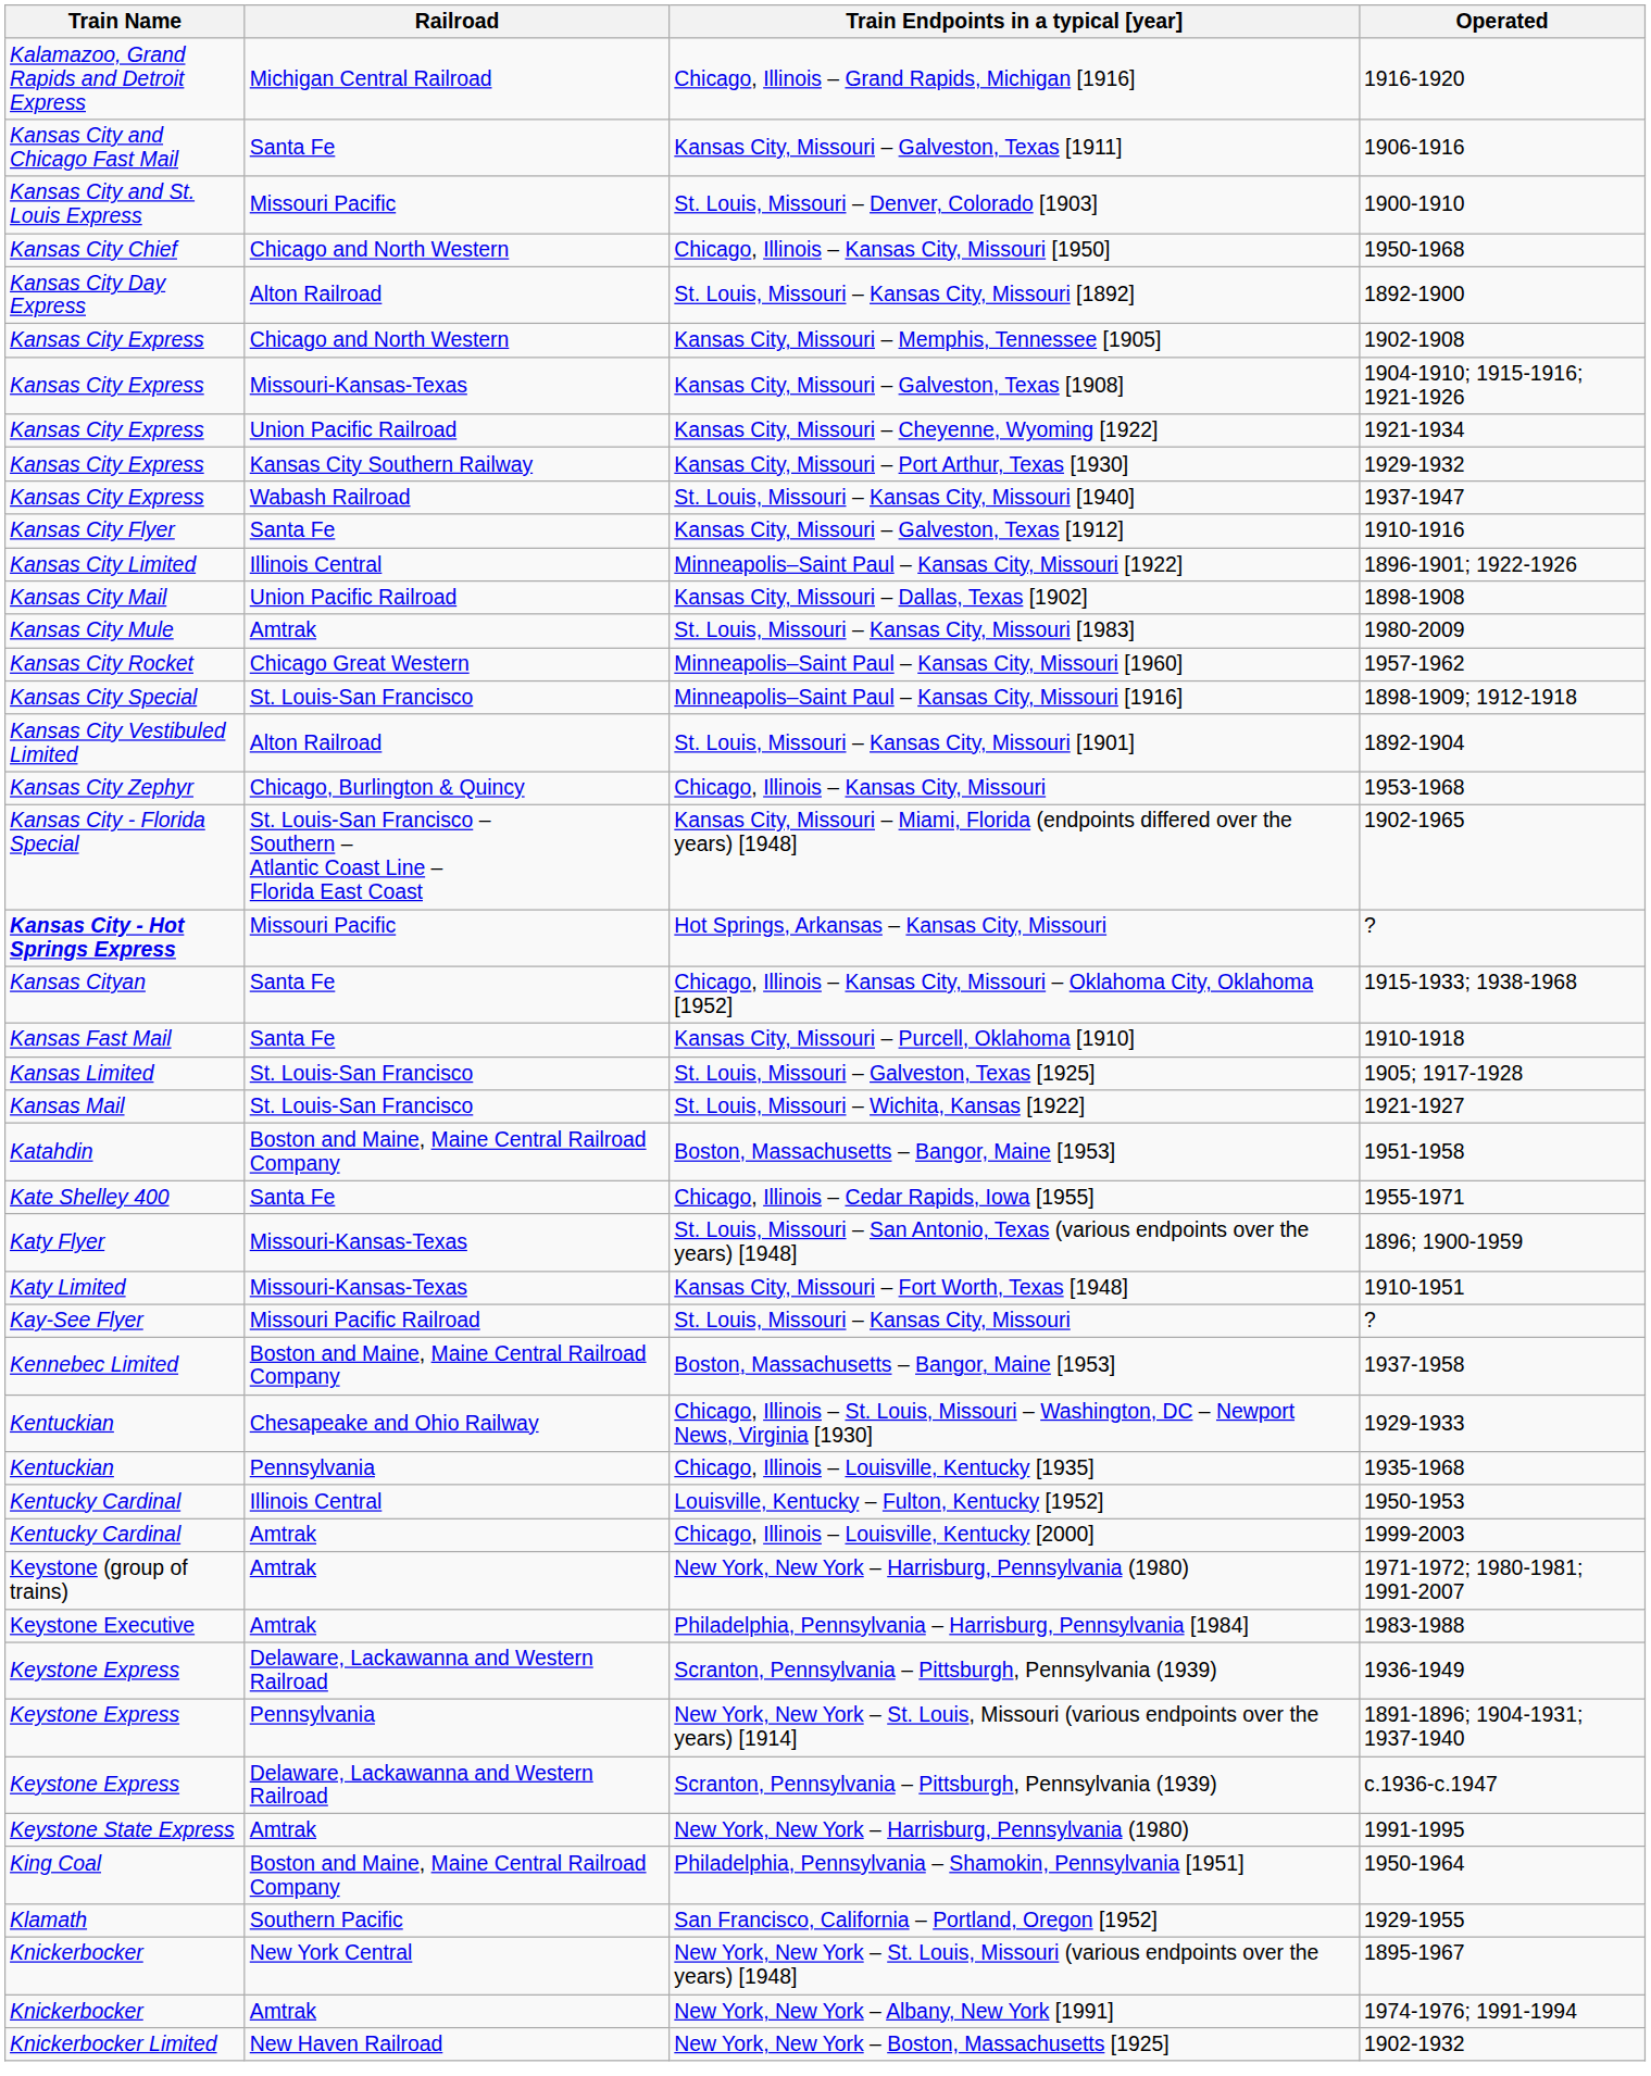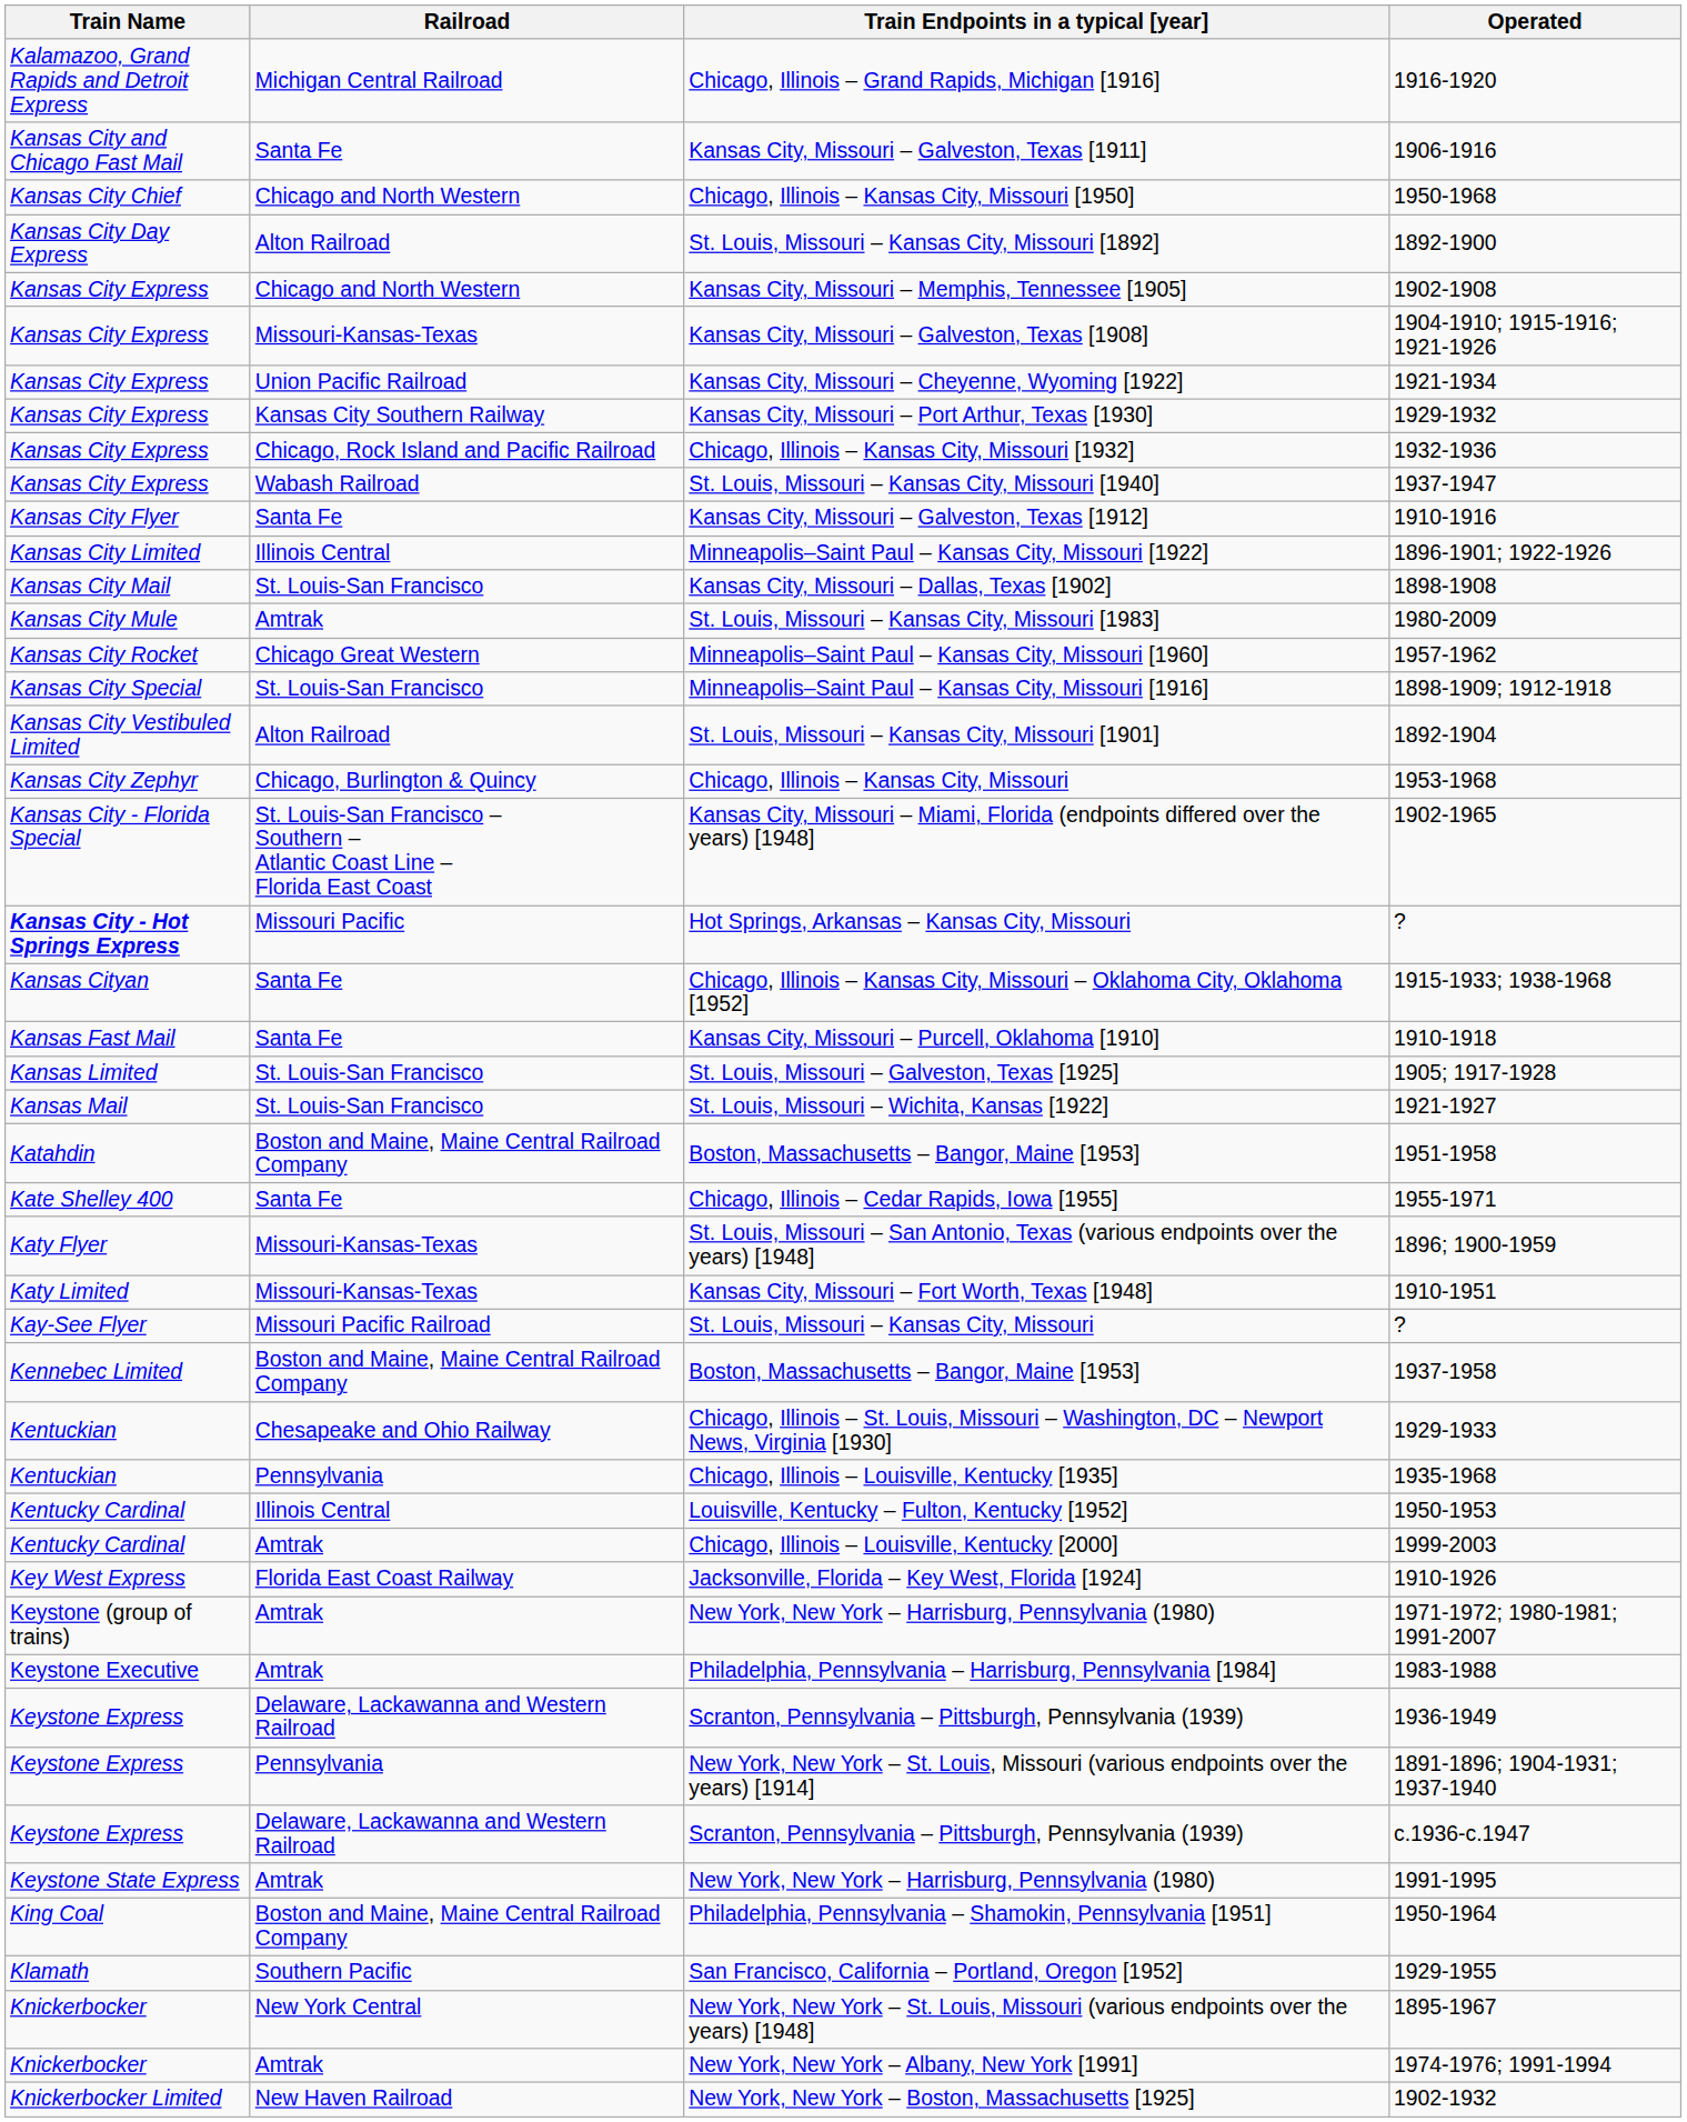 <table class="wikitable">
 <tr valign="top"valign="top">
 <th width="175px">Train Name</th>
 <th>Railroad</th>
 <th>Train Endpoints in a typical [year]</th>
 <th>Operated</th>
 </tr>
 <tr>
 <td><em><a href='#'>Kalamazoo, Grand Rapids and Detroit Express</a></em></td>
 <td><a href='#'>Michigan Central Railroad</a></td>
 <td><a href='#'>Chicago</a>, <a href='#'>Illinois</a> – <a href='#'>Grand Rapids, Michigan</a> [1916]</td>
 <td>1916-1920</td>
 </tr>
 <tr>
 <td><em><a href='#'>Kansas City and Chicago Fast Mail</a></em></td>
 <td><a href='#'>Santa Fe</a></td>
 <td><a href='#'>Kansas City, Missouri</a> – <a href='#'>Galveston, Texas</a> [1911]</td>
 <td>1906-1916</td>
-</tr>
-<tr>
-<td><em><a href='#'>Kansas City and St. Louis Express</a></em></td>
-<td><a href='#'>Missouri Pacific</a></td>
-<td><a href='#'>St. Louis, Missouri</a> – <a href='#'>Denver, Colorado</a> [1903]</td>
-<td>1900-1910</td>
 </tr>
 <tr>
 <td><a href='#'><em>Kansas City Chief</em></a></td>
 <td><a href='#'>Chicago and North Western</a></td>
 <td><a href='#'>Chicago</a>, <a href='#'>Illinois</a> – <a href='#'>Kansas City, Missouri</a> [1950]</td>
 <td>1950-1968</td>
 </tr>
 <tr>
 <td><em><a href='#'>Kansas City Day Express</a></em></td>
 <td><a href='#'>Alton Railroad</a></td>
 <td><a href='#'>St. Louis, Missouri</a> – <a href='#'>Kansas City, Missouri</a> [1892]</td>
 <td>1892-1900</td>
 </tr>
 <tr>
 <td><em><a href='#'>Kansas City Express</a></em></td>
 <td><a href='#'>Chicago and North Western</a></td>
 <td><a href='#'>Kansas City, Missouri</a> – <a href='#'>Memphis, Tennessee</a> [1905]</td>
 <td>1902-1908</td>
 </tr>
 <tr>
 <td><em><a href='#'>Kansas City Express</a></em></td>
 <td><a href='#'>Missouri-Kansas-Texas</a></td>
 <td><a href='#'>Kansas City, Missouri</a> – <a href='#'>Galveston, Texas</a> [1908]</td>
 <td>1904-1910; 1915-1916; 1921-1926</td>
 </tr>
 <tr>
 <td><em><a href='#'>Kansas City Express</a></em></td>
 <td><a href='#'>Union Pacific Railroad</a></td>
 <td><a href='#'>Kansas City, Missouri</a> – <a href='#'>Cheyenne, Wyoming</a> [1922]</td>
 <td>1921-1934</td>
 </tr>
 <tr>
 <td><em><a href='#'>Kansas City Express</a></em></td>
 <td><a href='#'>Kansas City Southern Railway</a></td>
 <td><a href='#'>Kansas City, Missouri</a> – <a href='#'>Port Arthur, Texas</a> [1930]</td>
 <td>1929-1932</td>
 </tr>
 <tr>
 <td><em><a href='#'>Kansas City Express</a></em></td>
+<td><a href='#'>Chicago, Rock Island and Pacific Railroad</a></td>
+<td><a href='#'>Chicago</a>, <a href='#'>Illinois</a> – <a href='#'>Kansas City, Missouri</a> [1932]</td>
+<td>1932-1936</td>
+</tr>
+<tr>
+<td><em><a href='#'>Kansas City Express</a></em></td>
 <td><a href='#'>Wabash Railroad</a></td>
 <td><a href='#'>St. Louis, Missouri</a> – <a href='#'>Kansas City, Missouri</a> [1940]</td>
 <td>1937-1947</td>
 </tr>
 <tr>
 <td><em><a href='#'>Kansas City Flyer</a></em></td>
 <td><a href='#'>Santa Fe</a></td>
 <td><a href='#'>Kansas City, Missouri</a> – <a href='#'>Galveston, Texas</a> [1912]</td>
 <td>1910-1916</td>
 </tr>
 <tr>
 <td><em><a href='#'>Kansas City Limited</a></em></td>
 <td><a href='#'>Illinois Central</a></td>
 <td><a href='#'>Minneapolis–Saint Paul</a> – <a href='#'>Kansas City, Missouri</a> [1922]</td>
 <td>1896-1901; 1922-1926</td>
 </tr>
 <tr>
 <td><a href='#'><em>Kansas City Mail</em></a></td>
-<td><a href='#'>Union Pacific Railroad</a></td>
+<td><a href='#'>St. Louis-San Francisco</a></td>
 <td><a href='#'>Kansas City, Missouri</a> – <a href='#'>Dallas, Texas</a> [1902]</td>
 <td>1898-1908</td>
 </tr>
 <tr valign="top">
 <td><em><a href='#'>Kansas City Mule</a></em></td>
 <td><a href='#'>Amtrak</a></td>
 <td><a href='#'>St. Louis, Missouri</a> – <a href='#'>Kansas City, Missouri</a> [1983]</td>
 <td>1980-2009</td>
 </tr>
 <tr>
 <td><a href='#'><em>Kansas City Rocket</em></a></td>
 <td><a href='#'>Chicago Great Western</a></td>
 <td><a href='#'>Minneapolis–Saint Paul</a> – <a href='#'>Kansas City, Missouri</a> [1960]</td>
 <td>1957-1962</td>
 </tr>
 <tr>
 <td><em><a href='#'>Kansas City Special</a></em></td>
 <td><a href='#'>St. Louis-San Francisco</a></td>
 <td><a href='#'>Minneapolis–Saint Paul</a> – <a href='#'>Kansas City, Missouri</a> [1916]</td>
 <td>1898-1909; 1912-1918</td>
 </tr>
 <tr>
 <td><em><a href='#'>Kansas City Vestibuled Limited</a></em></td>
 <td><a href='#'>Alton Railroad</a></td>
 <td><a href='#'>St. Louis, Missouri</a> – <a href='#'>Kansas City, Missouri</a> [1901]</td>
 <td>1892-1904</td>
 </tr>
 <tr valign="top">
 <td><em><a href='#'>Kansas City Zephyr</a></em></td>
 <td><a href='#'>Chicago, Burlington & Quincy</a></td>
 <td><a href='#'>Chicago</a>, <a href='#'>Illinois</a> – <a href='#'>Kansas City, Missouri</a></td>
 <td>1953-1968</td>
 </tr>
 <tr valign="top">
 <td><em><a href='#'>Kansas City - Florida Special</a></em></td>
 <td><a href='#'>St. Louis-San Francisco</a> –<br> <a href='#'>Southern</a> –<br> <a href='#'>Atlantic Coast Line</a> –<br> <a href='#'>Florida East Coast</a></td>
 <td><a href='#'>Kansas City, Missouri</a> – <a href='#'>Miami, Florida</a> (endpoints differed over the years) [1948]</td>
 <td>1902-1965</td>
 </tr>
 <tr valign="top">
 <td><strong><em><a href='#'>Kansas City - Hot Springs Express</a></em></strong></td>
 <td><a href='#'>Missouri Pacific</a></td>
 <td><a href='#'>Hot Springs, Arkansas</a> – <a href='#'>Kansas City, Missouri</a></td>
 <td>?</td>
 </tr>
 <tr valign="top">
 <td><em><a href='#'>Kansas Cityan</a></em></td>
 <td><a href='#'>Santa Fe</a></td>
 <td><a href='#'>Chicago</a>, <a href='#'>Illinois</a> – <a href='#'>Kansas City, Missouri</a> – <a href='#'>Oklahoma City, Oklahoma</a> [1952]</td>
 <td>1915-1933; 1938-1968</td>
 </tr>
 <tr>
 <td><em><a href='#'>Kansas Fast Mail</a></em></td>
 <td><a href='#'>Santa Fe</a></td>
 <td><a href='#'>Kansas City, Missouri</a> – <a href='#'>Purcell, Oklahoma</a> [1910]</td>
 <td>1910-1918</td>
 </tr>
 <tr>
 <td><em><a href='#'>Kansas Limited</a></em></td>
 <td><a href='#'>St. Louis-San Francisco</a></td>
 <td><a href='#'>St. Louis, Missouri</a> – <a href='#'>Galveston, Texas</a> [1925]</td>
 <td>1905; 1917-1928</td>
 </tr>
 <tr>
 <td><a href='#'><em>Kansas Mail</em></a></td>
 <td><a href='#'>St. Louis-San Francisco</a></td>
 <td><a href='#'>St. Louis, Missouri</a> – <a href='#'>Wichita, Kansas</a> [1922]</td>
 <td>1921-1927</td>
 </tr>
 <tr>
 <td><a href='#'><em>Katahdin</em></a></td>
 <td><a href='#'>Boston and Maine</a>, <a href='#'>Maine Central Railroad Company</a></td>
 <td><a href='#'>Boston, Massachusetts</a> – <a href='#'>Bangor, Maine</a> [1953]</td>
 <td>1951-1958</td>
 </tr>
 <tr valign="top">
 <td><em><a href='#'>Kate Shelley 400</a></em></td>
 <td><a href='#'>Santa Fe</a></td>
 <td><a href='#'>Chicago</a>, <a href='#'>Illinois</a> – <a href='#'>Cedar Rapids, Iowa</a> [1955]</td>
 <td>1955-1971</td>
 </tr>
 <tr>
 <td><em><a href='#'>Katy Flyer</a></em></td>
 <td><a href='#'>Missouri-Kansas-Texas</a></td>
 <td><a href='#'>St. Louis, Missouri</a> – <a href='#'>San Antonio, Texas</a> (various endpoints over the years) [1948]</td>
 <td>1896; 1900-1959</td>
 </tr>
 <tr valign="top">
 <td><em><a href='#'>Katy Limited</a></em></td>
 <td><a href='#'>Missouri-Kansas-Texas</a></td>
 <td><a href='#'>Kansas City, Missouri</a> – <a href='#'>Fort Worth, Texas</a> [1948]</td>
 <td>1910-1951</td>
 </tr>
 <tr valign="top">
 <td><em><a href='#'>Kay-See Flyer</a></em></td>
 <td><a href='#'>Missouri Pacific Railroad</a></td>
 <td><a href='#'>St. Louis, Missouri</a> – <a href='#'>Kansas City, Missouri</a></td>
 <td>?</td>
 </tr>
 <tr>
 <td><em><a href='#'>Kennebec Limited</a></em></td>
 <td><a href='#'>Boston and Maine</a>, <a href='#'>Maine Central Railroad Company</a></td>
 <td><a href='#'>Boston, Massachusetts</a> – <a href='#'>Bangor, Maine</a> [1953]</td>
 <td>1937-1958</td>
 </tr>
 <tr>
 <td><a href='#'><em>Kentuckian</em></a></td>
 <td><a href='#'>Chesapeake and Ohio Railway</a></td>
 <td><a href='#'>Chicago</a>, <a href='#'>Illinois</a> – <a href='#'>St. Louis, Missouri</a> – <a href='#'>Washington, DC</a> – <a href='#'>Newport News, Virginia</a> [1930]</td>
 <td>1929-1933</td>
 </tr>
 <tr>
 <td><a href='#'><em>Kentuckian</em></a></td>
 <td><a href='#'>Pennsylvania</a></td>
 <td><a href='#'>Chicago</a>, <a href='#'>Illinois</a> – <a href='#'>Louisville, Kentucky</a> [1935]</td>
 <td>1935-1968</td>
 </tr>
 <tr valign="top">
 <td><em><a href='#'>Kentucky Cardinal</a></em></td>
 <td><a href='#'>Illinois Central</a></td>
 <td><a href='#'>Louisville, Kentucky</a> – <a href='#'>Fulton, Kentucky</a> [1952]</td>
 <td>1950-1953</td>
 </tr>
 <tr valign="top">
 <td><em><a href='#'>Kentucky Cardinal</a></em></td>
 <td><a href='#'>Amtrak</a></td>
 <td><a href='#'>Chicago</a>, <a href='#'>Illinois</a> – <a href='#'>Louisville, Kentucky</a> [2000]</td>
 <td>1999-2003</td>
 </tr>
+<tr>
+<td><em><a href='#'>Key West Express</a></em></td>
+<td><a href='#'>Florida East Coast Railway</a></td>
+<td><a href='#'>Jacksonville, Florida</a> – <a href='#'>Key West, Florida</a> [1924]</td>
+<td>1910-1926</td>
+</tr>
 <tr valign="top">
 <td><a href='#'>Keystone</a> (group of trains)</td>
 <td><a href='#'>Amtrak</a></td>
 <td><a href='#'>New York, New York</a> – <a href='#'>Harrisburg, Pennsylvania</a> (1980)</td>
 <td>1971-1972; 1980-1981; 1991-2007</td>
 </tr>
 <tr>
 <td><a href='#'>Keystone Executive</a></td>
 <td><a href='#'>Amtrak</a></td>
 <td><a href='#'>Philadelphia, Pennsylvania</a> – <a href='#'>Harrisburg, Pennsylvania</a> [1984]</td>
 <td>1983-1988</td>
 </tr>
 <tr>
 <td><em><a href='#'>Keystone Express</a></em></td>
 <td><a href='#'>Delaware, Lackawanna and Western Railroad</a></td>
 <td><a href='#'>Scranton, Pennsylvania</a> – <a href='#'>Pittsburgh</a>, Pennsylvania (1939)</td>
 <td>1936-1949</td>
 </tr>
 <tr valign="top">
 <td><em><a href='#'>Keystone Express</a></em></td>
 <td><a href='#'>Pennsylvania</a></td>
 <td><a href='#'>New York, New York</a> – <a href='#'>St. Louis</a>, Missouri (various endpoints over the years) [1914]</td>
 <td>1891-1896; 1904-1931; 1937-1940</td>
 </tr>
 <tr>
 <td><em><a href='#'>Keystone Express</a></em></td>
 <td><a href='#'>Delaware, Lackawanna and Western Railroad</a></td>
 <td><a href='#'>Scranton, Pennsylvania</a> – <a href='#'>Pittsburgh</a>, Pennsylvania (1939)</td>
 <td>c.1936-c.1947</td>
 </tr>
 <tr>
 <td><em><a href='#'>Keystone State Express</a></em></td>
 <td><a href='#'>Amtrak</a></td>
 <td><a href='#'>New York, New York</a> – <a href='#'>Harrisburg, Pennsylvania</a> (1980)</td>
 <td>1991-1995</td>
 </tr>
 <tr valign="top">
 <td><em><a href='#'>King Coal</a></em></td>
 <td><a href='#'>Boston and Maine</a>, <a href='#'>Maine Central Railroad Company</a></td>
 <td><a href='#'>Philadelphia, Pennsylvania</a> – <a href='#'>Shamokin, Pennsylvania</a> [1951]</td>
 <td>1950-1964</td>
 </tr>
 <tr>
 <td><a href='#'><em>Klamath</em></a></td>
 <td><a href='#'>Southern Pacific</a></td>
 <td><a href='#'>San Francisco, California</a> – <a href='#'>Portland, Oregon</a> [1952]</td>
 <td>1929-1955</td>
 </tr>
 <tr valign="top">
 <td><em><a href='#'>Knickerbocker</a></em></td>
 <td><a href='#'>New York Central</a></td>
 <td><a href='#'>New York, New York</a> – <a href='#'>St. Louis, Missouri</a> (various endpoints over the years) [1948]</td>
 <td>1895-1967</td>
 </tr>
 <tr>
 <td><a href='#'><em>Knickerbocker</em></a></td>
 <td><a href='#'>Amtrak</a></td>
 <td><a href='#'>New York, New York</a> – <a href='#'>Albany, New York</a> [1991]</td>
 <td>1974-1976; 1991-1994</td>
 </tr>
 <tr>
 <td><em><a href='#'>Knickerbocker Limited</a></em></td>
 <td><a href='#'>New Haven Railroad</a></td>
 <td><a href='#'>New York, New York</a> – <a href='#'>Boston, Massachusetts</a> [1925]</td>
 <td>1902-1932</td>
 </tr>
 </table>
